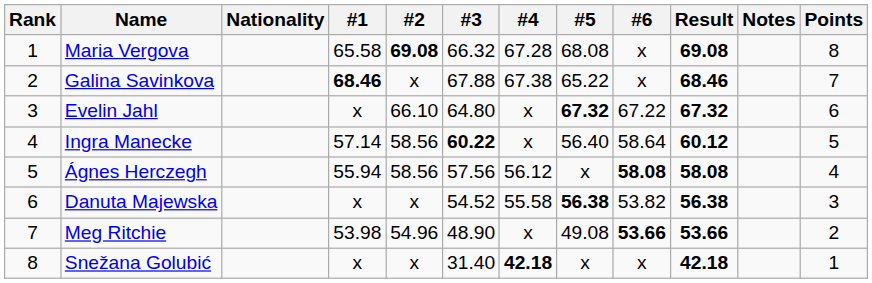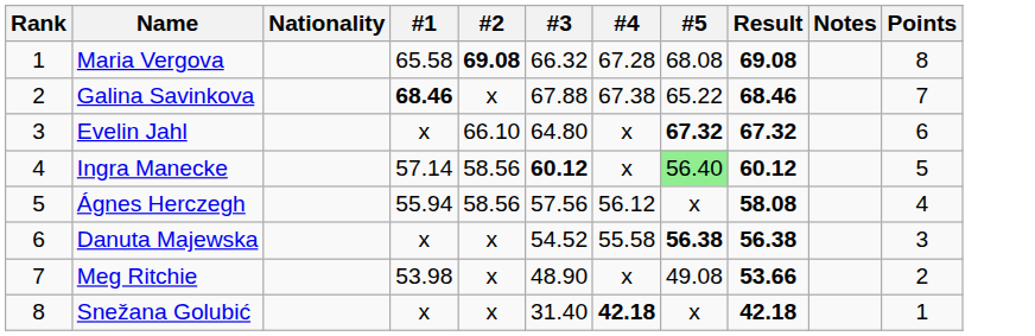 <table class="wikitable sortable" style="text-align:center">
 <tr>
 <th>Rank</th>
 <th>Name</th>
 <th>Nationality</th>
 <th>#1</th>
 <th>#2</th>
 <th>#3</th>
 <th>#4</th>
 <th>#5</th>
-<th>#6</th>
 <th>Result</th>
 <th>Notes</th>
 <th>Points</th>
 </tr>
 <tr>
 <td>1</td>
 <td align=left><a href='#'>Maria Vergova</a></td>
 <td align=left></td>
 <td>65.58</td>
 <td><strong>69.08</strong></td>
 <td>66.32</td>
 <td>67.28</td>
 <td>68.08</td>
-<td>x</td>
 <td><strong>69.08</strong></td>
 <td></td>
 <td>8</td>
 </tr>
 <tr>
 <td>2</td>
 <td align=left><a href='#'>Galina Savinkova</a></td>
 <td align=left></td>
 <td><strong>68.46</strong></td>
 <td>x</td>
 <td>67.88</td>
 <td>67.38</td>
 <td>65.22</td>
-<td>x</td>
 <td><strong>68.46</strong></td>
 <td></td>
 <td>7</td>
 </tr>
 <tr>
 <td>3</td>
 <td align=left><a href='#'>Evelin Jahl</a></td>
 <td align=left></td>
 <td>x</td>
 <td>66.10</td>
 <td>64.80</td>
 <td>x</td>
 <td><strong>67.32</strong></td>
-<td>67.22</td>
 <td><strong>67.32</strong></td>
 <td></td>
 <td>6</td>
 </tr>
 <tr>
 <td>4</td>
 <td align=left><a href='#'>Ingra Manecke</a></td>
 <td align=left></td>
 <td>57.14</td>
 <td>58.56</td>
-<td><strong>60.22</strong></td>
+<td><strong>60.12</strong></td>
 <td>x</td>
-<td>56.40</td>
-<td>58.64</td>
+<td style="background: lightgreen;">56.40</td>
 <td><strong>60.12</strong></td>
 <td></td>
 <td>5</td>
 </tr>
 <tr>
 <td>5</td>
 <td align=left><a href='#'>Ágnes Herczegh</a></td>
 <td align=left></td>
 <td>55.94</td>
 <td>58.56</td>
 <td>57.56</td>
 <td>56.12</td>
 <td>x</td>
 <td><strong>58.08</strong></td>
-<td><strong>58.08</strong></td>
 <td></td>
 <td>4</td>
 </tr>
 <tr>
 <td>6</td>
 <td align=left><a href='#'>Danuta Majewska</a></td>
 <td align=left></td>
 <td>x</td>
 <td>x</td>
 <td>54.52</td>
 <td>55.58</td>
 <td><strong>56.38</strong></td>
-<td>53.82</td>
 <td><strong>56.38</strong></td>
 <td></td>
 <td>3</td>
 </tr>
 <tr>
 <td>7</td>
 <td align=left><a href='#'>Meg Ritchie</a></td>
 <td align=left></td>
 <td>53.98</td>
-<td>54.96</td>
+<td>x</td>
 <td>48.90</td>
 <td>x</td>
 <td>49.08</td>
-<td><strong>53.66</strong></td>
 <td><strong>53.66</strong></td>
 <td></td>
 <td>2</td>
 </tr>
 <tr>
 <td>8</td>
 <td align=left><a href='#'>Snežana Golubić</a></td>
 <td align=left></td>
 <td>x</td>
 <td>x</td>
 <td>31.40</td>
 <td><strong>42.18</strong></td>
 <td>x</td>
-<td>x</td>
 <td><strong>42.18</strong></td>
 <td></td>
 <td>1</td>
 </tr>
 </table>
